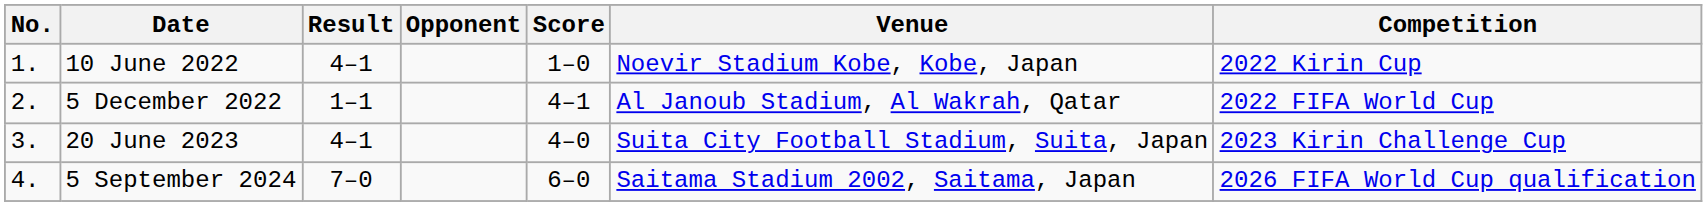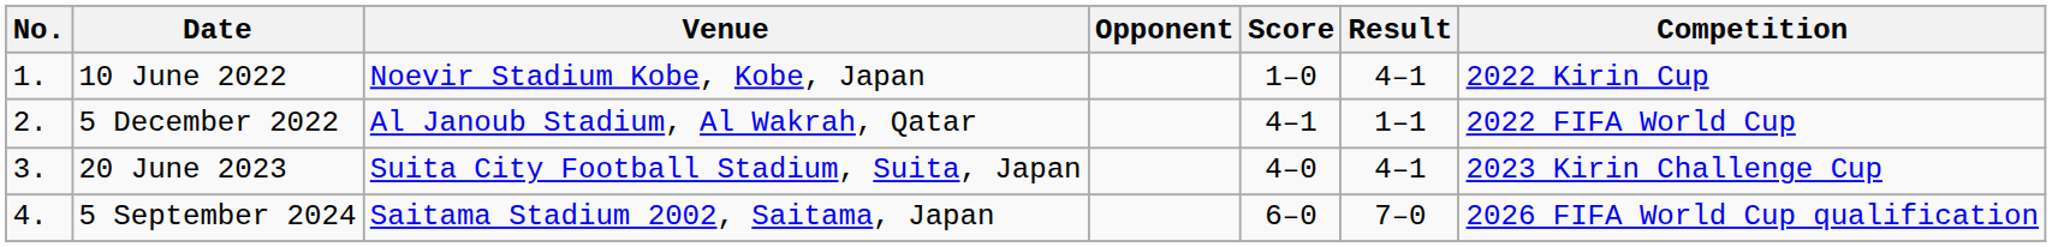 <table class="wikitable">
 <tr>
 <th>No.</th>
 <th>Date</th>
-<th>Result</th>
+<th>Venue</th>
 <th>Opponent</th>
 <th>Score</th>
-<th>Venue</th>
+<th>Result</th>
 <th>Competition</th>
 </tr>
 <tr>
 <td>1.</td>
 <td>10 June 2022</td>
-<td align="center">4–1</td>
+<td><a href='#'>Noevir Stadium Kobe</a>, <a href='#'>Kobe</a>, Japan</td>
 <td></td>
 <td align=center>1–0</td>
-<td><a href='#'>Noevir Stadium Kobe</a>, <a href='#'>Kobe</a>, Japan</td>
+<td align="center">4–1</td>
 <td><a href='#'>2022 Kirin Cup</a></td>
 </tr>
 <tr>
 <td>2.</td>
 <td>5 December 2022</td>
-<td align=center>1–1 </td>
+<td><a href='#'>Al Janoub Stadium</a>, <a href='#'>Al Wakrah</a>, Qatar</td>
 <td></td>
 <td align=center>4–1</td>
-<td><a href='#'>Al Janoub Stadium</a>, <a href='#'>Al Wakrah</a>, Qatar</td>
+<td align=center>1–1 </td>
 <td><a href='#'>2022 FIFA World Cup</a></td>
 </tr>
 <tr>
 <td>3.</td>
 <td>20 June 2023</td>
-<td align="center">4–1</td>
+<td><a href='#'>Suita City Football Stadium</a>, <a href='#'>Suita</a>, Japan</td>
 <td></td>
 <td align=center>4–0</td>
-<td><a href='#'>Suita City Football Stadium</a>, <a href='#'>Suita</a>, Japan</td>
+<td align="center">4–1</td>
 <td><a href='#'>2023 Kirin Challenge Cup</a></td>
 </tr>
 <tr>
 <td>4.</td>
 <td>5 September 2024</td>
-<td align="center">7–0</td>
+<td><a href='#'>Saitama Stadium 2002</a>, <a href='#'>Saitama</a>, Japan</td>
 <td></td>
 <td align=center>6–0</td>
-<td><a href='#'>Saitama Stadium 2002</a>, <a href='#'>Saitama</a>, Japan</td>
+<td align="center">7–0</td>
 <td><a href='#'>2026 FIFA World Cup qualification</a></td>
 </tr>
 </table>
